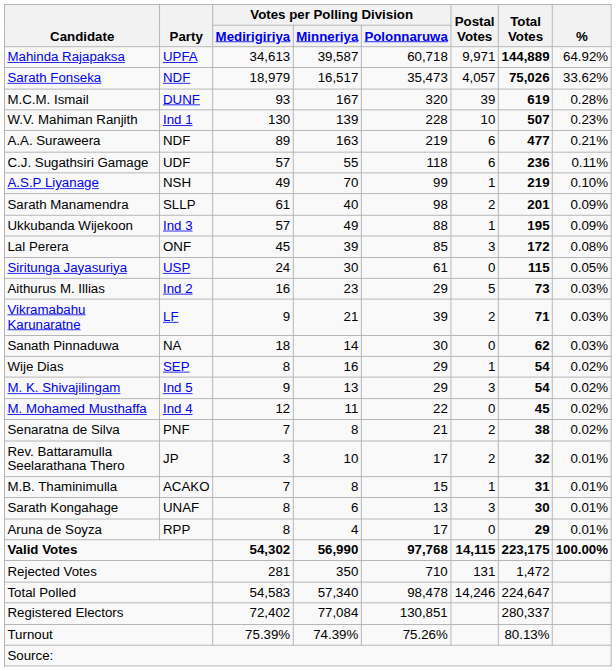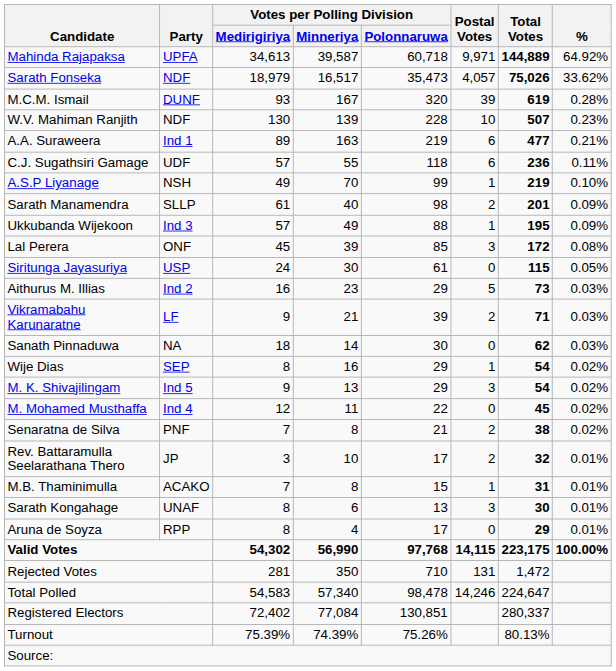 <table class="wikitable" border="1" style="text-align:right;">
 <tr>
 <th align=left valign=bottom rowspan=2 width="180">Candidate</th>
 <th align=left valign=bottom rowspan=2 width="40">Party</th>
 <th colspan=3>Votes per Polling Division</th>
 <th align=center valign=bottom rowspan=2 width="50">Postal<br>Votes</th>
 <th align=center valign=bottom rowspan=2 width="50">Total Votes</th>
 <th align=center valign=bottom rowspan=2 width="50">%</th>
 </tr>
 <tr>
 <th align=center valign=bottom width="50"><a href='#'>Medirigiriya</a></th>
 <th align=center valign=bottom width="50"><a href='#'>Minneriya</a></th>
 <th align=center valign=bottom width="50"><a href='#'>Polonnaruwa</a></th>
 </tr>
 <tr>
 <td align=left><a href='#'>Mahinda Rajapaksa</a></td>
 <td align=left><a href='#'>UPFA</a></td>
 <td>34,613</td>
 <td>39,587</td>
 <td>60,718</td>
 <td>9,971</td>
 <td><strong>144,889</strong></td>
 <td>64.92%</td>
 </tr>
 <tr>
 <td align=left><a href='#'>Sarath Fonseka</a></td>
 <td align=left><a href='#'>NDF</a></td>
 <td>18,979</td>
 <td>16,517</td>
 <td>35,473</td>
 <td>4,057</td>
 <td><strong>75,026</strong></td>
 <td>33.62%</td>
 </tr>
 <tr>
 <td align=left>M.C.M. Ismail</td>
 <td align=left><a href='#'>DUNF</a></td>
 <td>93</td>
 <td>167</td>
 <td>320</td>
 <td>39</td>
 <td><strong>619</strong></td>
 <td>0.28%</td>
 </tr>
 <tr>
 <td align=left>W.V. Mahiman Ranjith</td>
-<td align=left><a href='#'>Ind 1</a></td>
+<td align=left>NDF</td>
 <td>130</td>
 <td>139</td>
 <td>228</td>
 <td>10</td>
 <td><strong>507</strong></td>
 <td>0.23%</td>
 </tr>
 <tr>
 <td align=left>A.A. Suraweera</td>
-<td align=left>NDF</td>
+<td align=left><a href='#'>Ind 1</a></td>
 <td>89</td>
 <td>163</td>
 <td>219</td>
 <td>6</td>
 <td><strong>477</strong></td>
 <td>0.21%</td>
 </tr>
 <tr>
 <td align=left>C.J. Sugathsiri Gamage</td>
 <td align=left>UDF</td>
 <td>57</td>
 <td>55</td>
 <td>118</td>
 <td>6</td>
 <td><strong>236</strong></td>
 <td>0.11%</td>
 </tr>
 <tr>
 <td align=left><a href='#'>A.S.P Liyanage</a></td>
 <td align=left>NSH</td>
 <td>49</td>
 <td>70</td>
 <td>99</td>
 <td>1</td>
 <td><strong>219</strong></td>
 <td>0.10%</td>
 </tr>
 <tr>
 <td align=left>Sarath Manamendra</td>
 <td align=left>SLLP</td>
 <td>61</td>
 <td>40</td>
 <td>98</td>
 <td>2</td>
 <td><strong>201</strong></td>
 <td>0.09%</td>
 </tr>
 <tr>
 <td align=left>Ukkubanda Wijekoon</td>
 <td align=left><a href='#'>Ind 3</a></td>
 <td>57</td>
 <td>49</td>
 <td>88</td>
 <td>1</td>
 <td><strong>195</strong></td>
 <td>0.09%</td>
 </tr>
 <tr>
 <td align=left>Lal Perera</td>
 <td align=left>ONF</td>
 <td>45</td>
 <td>39</td>
 <td>85</td>
 <td>3</td>
 <td><strong>172</strong></td>
 <td>0.08%</td>
 </tr>
 <tr>
 <td align=left><a href='#'>Siritunga Jayasuriya</a></td>
 <td align=left><a href='#'>USP</a></td>
 <td>24</td>
 <td>30</td>
 <td>61</td>
 <td>0</td>
 <td><strong>115</strong></td>
 <td>0.05%</td>
 </tr>
 <tr>
 <td align=left>Aithurus M. Illias</td>
 <td align=left><a href='#'>Ind 2</a></td>
 <td>16</td>
 <td>23</td>
 <td>29</td>
 <td>5</td>
 <td><strong>73</strong></td>
 <td>0.03%</td>
 </tr>
 <tr>
 <td align=left><a href='#'>Vikramabahu Karunaratne</a></td>
 <td align=left><a href='#'>LF</a></td>
 <td>9</td>
 <td>21</td>
 <td>39</td>
 <td>2</td>
 <td><strong>71</strong></td>
 <td>0.03%</td>
 </tr>
 <tr>
 <td align=left>Sanath Pinnaduwa</td>
 <td align=left>NA</td>
 <td>18</td>
 <td>14</td>
 <td>30</td>
 <td>0</td>
 <td><strong>62</strong></td>
 <td>0.03%</td>
 </tr>
 <tr>
 <td align=left>Wije Dias</td>
 <td align=left><a href='#'>SEP</a></td>
 <td>8</td>
 <td>16</td>
 <td>29</td>
 <td>1</td>
 <td><strong>54</strong></td>
 <td>0.02%</td>
 </tr>
 <tr>
 <td align=left><a href='#'>M. K. Shivajilingam</a></td>
 <td align=left><a href='#'>Ind 5</a></td>
 <td>9</td>
 <td>13</td>
 <td>29</td>
 <td>3</td>
 <td><strong>54</strong></td>
 <td>0.02%</td>
 </tr>
 <tr>
 <td align=left><a href='#'>M. Mohamed Musthaffa</a></td>
 <td align=left><a href='#'>Ind 4</a></td>
 <td>12</td>
 <td>11</td>
 <td>22</td>
 <td>0</td>
 <td><strong>45</strong></td>
 <td>0.02%</td>
 </tr>
 <tr>
 <td align=left>Senaratna de Silva</td>
 <td align=left>PNF</td>
 <td>7</td>
 <td>8</td>
 <td>21</td>
 <td>2</td>
 <td><strong>38</strong></td>
 <td>0.02%</td>
 </tr>
 <tr>
 <td align=left>Rev. Battaramulla Seelarathana Thero</td>
 <td align=left>JP</td>
 <td>3</td>
 <td>10</td>
 <td>17</td>
 <td>2</td>
 <td><strong>32</strong></td>
 <td>0.01%</td>
 </tr>
 <tr>
 <td align=left>M.B. Thaminimulla</td>
 <td align=left>ACAKO</td>
 <td>7</td>
 <td>8</td>
 <td>15</td>
 <td>1</td>
 <td><strong>31</strong></td>
 <td>0.01%</td>
 </tr>
 <tr>
 <td align=left>Sarath Kongahage</td>
 <td align=left>UNAF</td>
 <td>8</td>
 <td>6</td>
 <td>13</td>
 <td>3</td>
 <td><strong>30</strong></td>
 <td>0.01%</td>
 </tr>
 <tr>
 <td align=left>Aruna de Soyza</td>
 <td align=left>RPP</td>
 <td>8</td>
 <td>4</td>
 <td>17</td>
 <td>0</td>
 <td><strong>29</strong></td>
 <td>0.01%</td>
 </tr>
 <tr>
 <td align=left colspan=2><strong>Valid Votes</strong></td>
 <td><strong>54,302</strong></td>
 <td><strong>56,990</strong></td>
 <td><strong>97,768</strong></td>
 <td><strong>14,115</strong></td>
 <td><strong>223,175</strong></td>
 <td><strong>100.00%</strong></td>
 </tr>
 <tr>
 <td align=left colspan=2>Rejected Votes</td>
 <td>281</td>
 <td>350</td>
 <td>710</td>
 <td>131</td>
 <td>1,472</td>
 <td></td>
 </tr>
 <tr>
 <td align=left colspan=2>Total Polled</td>
 <td>54,583</td>
 <td>57,340</td>
 <td>98,478</td>
 <td>14,246</td>
 <td>224,647</td>
 <td></td>
 </tr>
 <tr>
 <td align=left colspan=2>Registered Electors</td>
 <td>72,402</td>
 <td>77,084</td>
 <td>130,851</td>
 <td></td>
 <td>280,337</td>
 <td></td>
 </tr>
 <tr>
 <td align=left colspan=2>Turnout</td>
 <td>75.39%</td>
 <td>74.39%</td>
 <td>75.26%</td>
 <td></td>
 <td>80.13%</td>
 <td></td>
 </tr>
 <tr>
 <td align=left colspan=8>Source:</td>
 </tr>
 </table>
